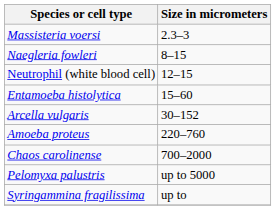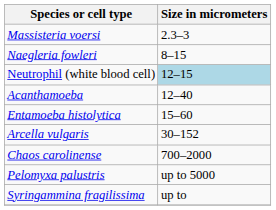 <table class="wikitable">
 <tr>
 <th>Species or cell type</th>
 <th>Size in micrometers</th>
 </tr>
 <tr>
 <td><em><a href='#'>Massisteria voersi</a></em></td>
 <td>2.3–3</td>
 </tr>
 <tr>
 <td><em><a href='#'>Naegleria fowleri</a></em></td>
 <td>8–15</td>
 </tr>
 <tr>
 <td><a href='#'>Neutrophil</a> (white blood cell)</td>
-<td>12–15</td>
+<td style="background: lightblue;">12–15</td>
+</tr>
+<tr>
+<td><em><a href='#'>Acanthamoeba</a></em></td>
+<td>12–40</td>
 </tr>
 <tr>
 <td><em><a href='#'>Entamoeba histolytica</a></em></td>
 <td>15–60</td>
 </tr>
 <tr>
 <td><em><a href='#'>Arcella vulgaris</a></em></td>
 <td>30–152</td>
-</tr>
-<tr>
-<td><em><a href='#'>Amoeba proteus</a></em></td>
-<td>220–760</td>
 </tr>
 <tr>
 <td><em><a href='#'>Chaos carolinense</a></em></td>
 <td>700–2000</td>
 </tr>
 <tr>
 <td><em><a href='#'>Pelomyxa palustris</a></em></td>
 <td>up to 5000</td>
 </tr>
 <tr>
 <td><em><a href='#'>Syringammina fragilissima</a></em></td>
 <td>up to </td>
 </tr>
 <tr>
 </tr>
 </table>
